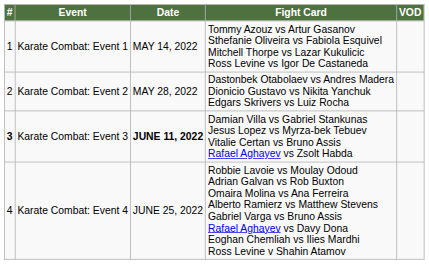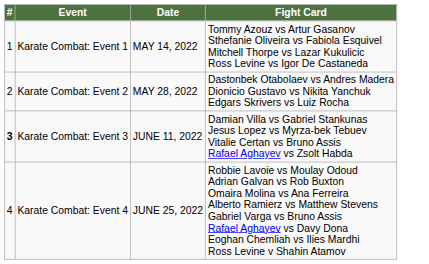 <table class="sortable wikitable succession-box" style="font-size:90%;">
 <tr>
 <th scope="col" style="background:#4E7140; color:white;">#</th>
 <th scope="col" style="background:#4E7140; color:white;">Event</th>
 <th scope="col" style="background:#4E7140; color:white;">Date</th>
 <th scope="col" style="background:#4E7140; color:white;">Fight Card</th>
-<th scope="col" style="background:#4E7140; color:white;">VOD</th>
 </tr>
 <tr>
 <td align=center>1</td>
 <td>Karate Combat: Event 1</td>
 <td>MAY 14, 2022</td>
 <td>Tommy Azouz vs Artur Gasanov<br>Sthefanie Oliveira vs Fabiola Esquivel<br>Mitchell Thorpe vs Lazar Kukulicic<br>Ross Levine vs Igor De Castaneda</td>
-<td></td>
 </tr>
 <tr>
 <td align=center>2</td>
 <td>Karate Combat: Event 2</td>
 <td>MAY 28, 2022</td>
 <td>Dastonbek Otabolaev vs Andres Madera<br>Dionicio Gustavo vs Nikita Yanchuk<br>Edgars Skrivers vs Luiz Rocha</td>
-<td></td>
 </tr>
 <tr>
 <td align=center><strong>3</strong></td>
 <td>Karate Combat: Event 3</td>
-<td><strong>JUNE 11, 2022</strong></td>
+<td>JUNE 11, 2022</td>
 <td>Damian Villa vs Gabriel Stankunas<br>Jesus Lopez vs Myrza-bek Tebuev<br>Vitalie Certan vs Bruno Assis<br><a href='#'>Rafael Aghayev</a> vs Zsolt Habda</td>
-<td></td>
 </tr>
 <tr>
 <td align=center>4</td>
 <td>Karate Combat: Event 4</td>
 <td>JUNE 25, 2022</td>
 <td>Robbie Lavoie vs Moulay Odoud<br>Adrian Galvan vs Rob Buxton<br>Omaira Molina vs Ana Ferreira<br>Alberto Ramierz vs Matthew Stevens<br>Gabriel Varga vs Bruno Assis<br><a href='#'>Rafael Aghayev</a> vs Davy Dona<br>Eoghan Chemliah vs Ilies Mardhi<br>Ross Levine v Shahin Atamov</td>
-<td></td>
 </tr>
 </table>
